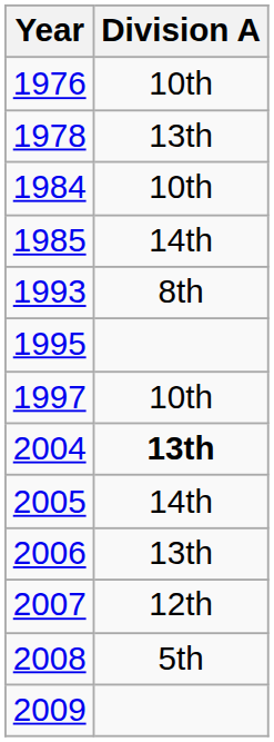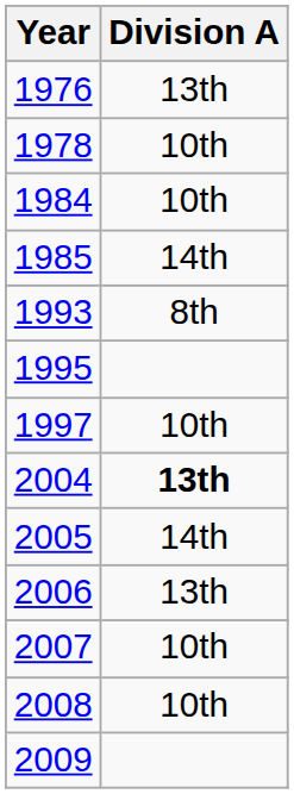 <table class="wikitable" style="text-align:center">
 <tr>
 <th>Year</th>
 <th>Division A</th>
 </tr>
 <tr>
 <td><a href='#'>1976</a></td>
-<td>10th</td>
+<td>13th</td>
 </tr>
 <tr>
 <td><a href='#'>1978</a></td>
-<td>13th</td>
+<td>10th</td>
 </tr>
 <tr>
 <td><a href='#'>1984</a></td>
 <td>10th</td>
 </tr>
 <tr>
 <td><a href='#'>1985</a></td>
 <td>14th</td>
 </tr>
 <tr>
 <td><a href='#'>1993</a></td>
 <td>8th</td>
 </tr>
 <tr>
 <td><a href='#'>1995</a></td>
 <td></td>
 </tr>
 <tr>
 <td><a href='#'>1997</a></td>
 <td>10th</td>
 </tr>
 <tr>
 <td><a href='#'>2004</a></td>
 <td><strong>13th</strong></td>
 </tr>
 <tr>
 <td><a href='#'>2005</a></td>
 <td>14th</td>
 </tr>
 <tr>
 <td><a href='#'>2006</a></td>
 <td>13th</td>
 </tr>
 <tr>
 <td><a href='#'>2007</a></td>
-<td>12th</td>
+<td>10th</td>
 </tr>
 <tr>
 <td><a href='#'>2008</a></td>
-<td>5th</td>
+<td>10th</td>
 </tr>
 <tr>
 <td><a href='#'>2009</a></td>
 <td></td>
 </tr>
 </table>
